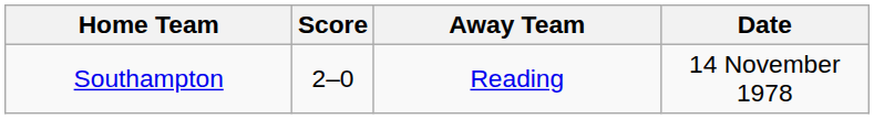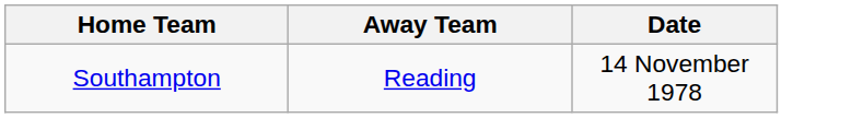 <table class="wikitable" style="text-align:center;">
 <tr>
 <th width=175>Home Team</th>
-<th width=20>Score</th>
 <th width=175>Away Team</th>
 <th width=125>Date</th>
 </tr>
 <tr>
 <td><a href='#'>Southampton</a></td>
-<td>2–0</td>
 <td><a href='#'>Reading</a></td>
 <td>14 November 1978</td>
 </tr>
 </table>
